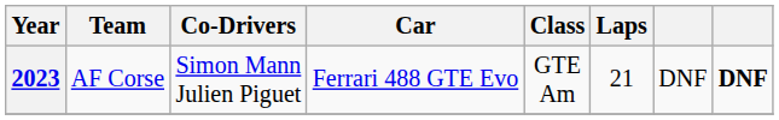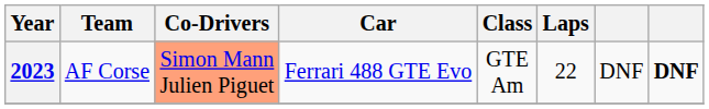 <table class="wikitable" style="text-align:center; font-size:90%">
 <tr>
 <th>Year</th>
 <th>Team</th>
 <th>Co-Drivers</th>
 <th>Car</th>
 <th>Class</th>
 <th>Laps</th>
 <th></th>
 <th></th>
 </tr>
 <tr>
 <th><a href='#'>2023</a></th>
 <td align="left"nowrap> <a href='#'>AF Corse</a></td>
-<td align="left"nowrap> <a href='#'>Simon Mann</a><br> Julien Piguet</td>
+<td align="left"nowrap style="background: lightsalmon;"> <a href='#'>Simon Mann</a><br> Julien Piguet</td>
 <td align="left"nowrap><a href='#'>Ferrari 488 GTE Evo</a></td>
 <td>GTE<br>Am</td>
-<td>21</td>
+<td>22</td>
 <td>DNF</td>
 <td><strong>DNF</strong></td>
 </tr>
 <tr>
 </tr>
 </table>
